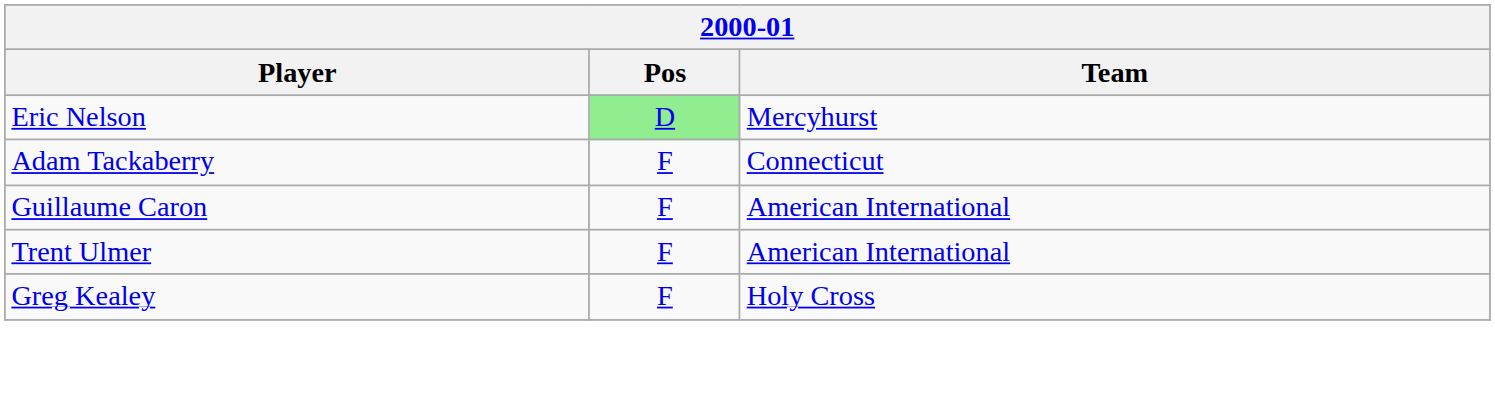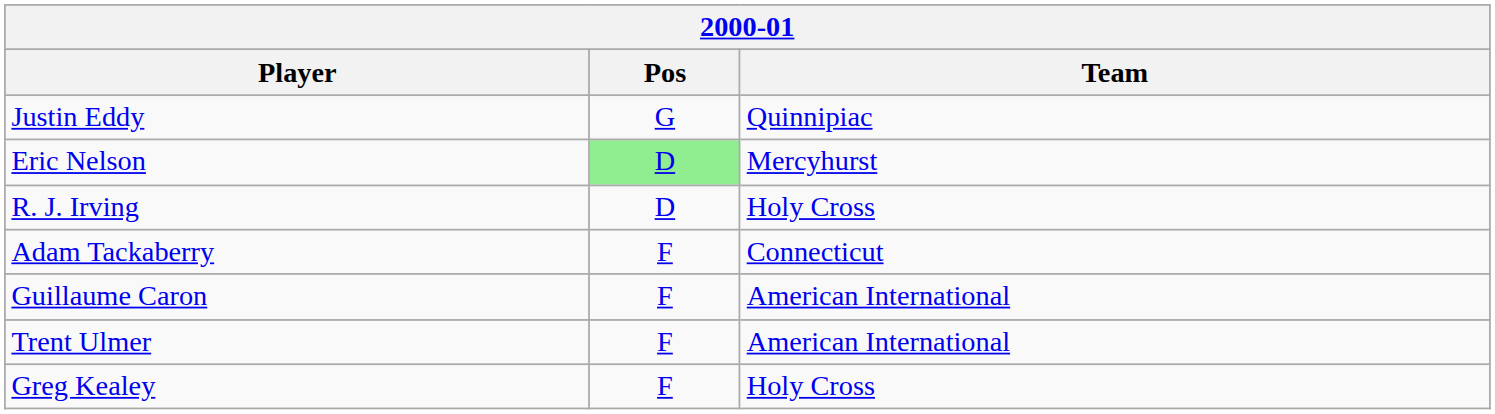 <table class="wikitable" width=95%>
 <tr>
 <th colspan=3><a href='#'>2000-01</a></th>
 </tr>
 <tr>
 <th>Player</th>
 <th>Pos</th>
 <th>Team</th>
 </tr>
 <tr>
+<td><a href='#'>Justin Eddy</a></td>
+<td style="text-align:center;"><a href='#'>G</a></td>
+<td><a href='#'>Quinnipiac</a></td>
+</tr>
+<tr>
 <td><a href='#'>Eric Nelson</a></td>
 <td style="background: lightgreen; text-align:center;"><a href='#'>D</a></td>
 <td><a href='#'>Mercyhurst</a></td>
+</tr>
+<tr>
+<td><a href='#'>R. J. Irving</a></td>
+<td style="text-align:center;"><a href='#'>D</a></td>
+<td><a href='#'>Holy Cross</a></td>
 </tr>
 <tr>
 <td><a href='#'>Adam Tackaberry</a></td>
 <td style="text-align:center;"><a href='#'>F</a></td>
 <td><a href='#'>Connecticut</a></td>
 </tr>
 <tr>
 <td><a href='#'>Guillaume Caron</a></td>
 <td style="text-align:center;"><a href='#'>F</a></td>
 <td><a href='#'>American International</a></td>
 </tr>
 <tr>
 <td><a href='#'>Trent Ulmer</a></td>
 <td style="text-align:center;"><a href='#'>F</a></td>
 <td><a href='#'>American International</a></td>
 </tr>
 <tr>
 <td><a href='#'>Greg Kealey</a></td>
 <td style="text-align:center;"><a href='#'>F</a></td>
 <td><a href='#'>Holy Cross</a></td>
 </tr>
 </table>
